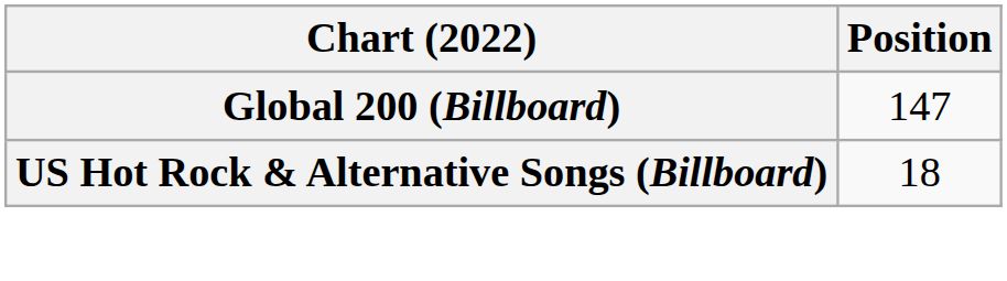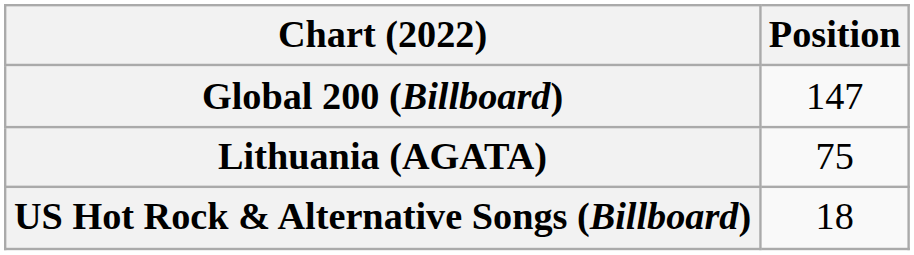 <table class="wikitable sortable plainrowheaders" style="text-align:center">
 <tr>
 <th scope="col">Chart (2022)</th>
 <th scope="col">Position</th>
 </tr>
 <tr>
 <th scope="row">Global 200 (<em>Billboard</em>)</th>
 <td>147</td>
 </tr>
 <tr>
+<th scope="row">Lithuania (AGATA)</th>
+<td>75</td>
+</tr>
+<tr>
 <th scope="row">US Hot Rock & Alternative Songs (<em>Billboard</em>)</th>
 <td>18</td>
 </tr>
 </table>
